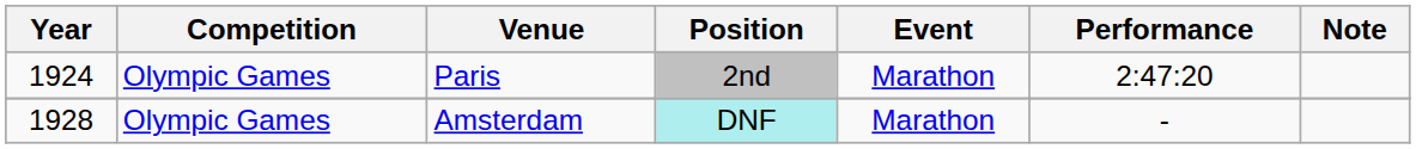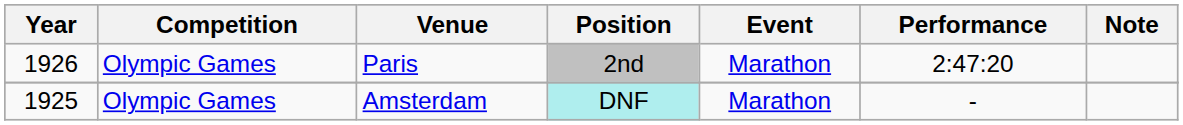 <table class="wikitable" width=55% style="font-size:90%; text-align:center;">
 <tr>
 <th>Year</th>
 <th>Competition</th>
 <th>Venue</th>
 <th>Position</th>
 <th>Event</th>
 <th>Performance</th>
 <th>Note</th>
 </tr>
 <tr>
-<td rowspan=1>1924</td>
+<td rowspan=1>1926</td>
 <td rowspan=1 align=left><a href='#'>Olympic Games</a></td>
 <td rowspan=1 align=left> <a href='#'>Paris</a></td>
 <td bgcolor=silver>2nd</td>
 <td><a href='#'>Marathon</a></td>
 <td>2:47:20</td>
 <td></td>
 </tr>
 <tr>
 </tr>
 <tr>
-<td rowspan=1>1928</td>
+<td rowspan=1>1925</td>
 <td rowspan=1 align=left><a href='#'>Olympic Games</a></td>
 <td rowspan=1 align=left> <a href='#'>Amsterdam</a></td>
 <td style="background: paleturquoise;">DNF</td>
 <td><a href='#'>Marathon</a></td>
 <td>-</td>
 <td></td>
 </tr>
 </table>
